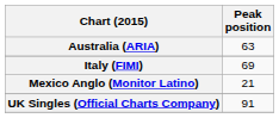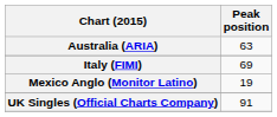 <table class="wikitable sortable plainrowheaders" style="text-align:center;">
 <tr>
 <th>Chart (2015)</th>
 <th>Peak<br>position</th>
 </tr>
 <tr>
 <th scope="row">Australia (<a href='#'>ARIA</a>)</th>
 <td>63</td>
 </tr>
 <tr>
 </tr>
 <tr>
 </tr>
 <tr>
 </tr>
 <tr>
 </tr>
 <tr>
 </tr>
 <tr>
 </tr>
 <tr>
 </tr>
 <tr>
 <th scope="row">Italy (<a href='#'>FIMI</a>)</th>
 <td>69</td>
 </tr>
 <tr>
 <th scope="row">Mexico Anglo (<a href='#'>Monitor Latino</a>)</th>
-<td>21</td>
+<td>19</td>
 </tr>
 <tr>
 </tr>
 <tr>
 </tr>
 <tr>
 <th scope="row">UK Singles (<a href='#'>Official Charts Company</a>)</th>
 <td>91</td>
 </tr>
 <tr>
 </tr>
 <tr>
 </tr>
 <tr>
 </tr>
 <tr>
 </tr>
 <tr>
 </tr>
 </table>
